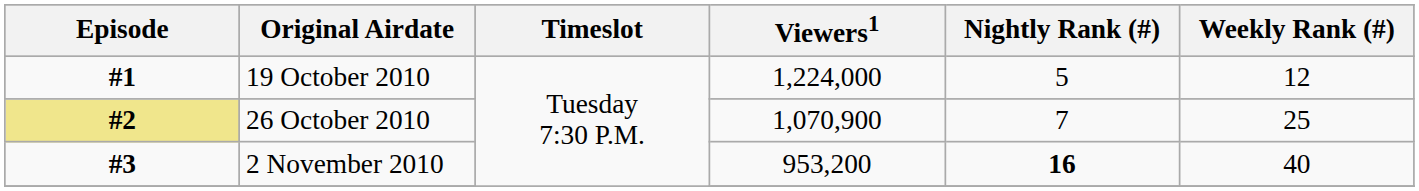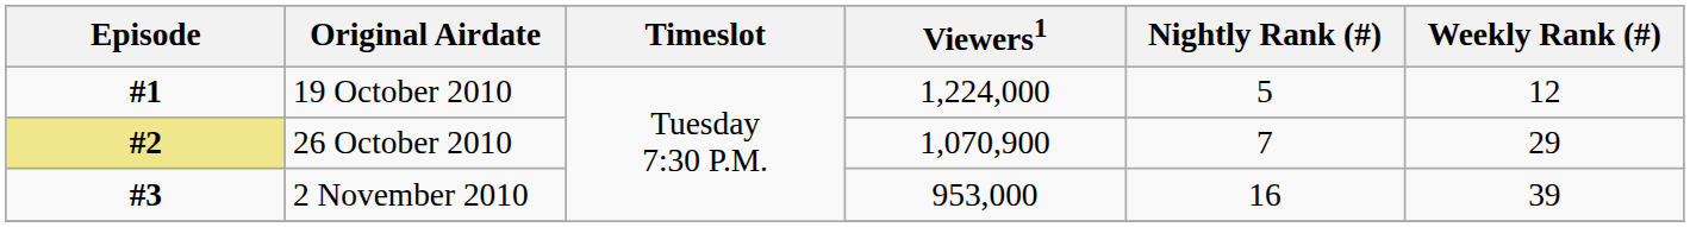 <table class="wikitable">
 <tr>
 <th width="130">Episode</th>
 <th width="130">Original Airdate</th>
 <th width="130">Timeslot</th>
 <th width="130">Viewers<sup>1</sup></th>
 <th width="130">Nightly Rank (#)</th>
 <th width="130">Weekly Rank (#)</th>
 </tr>
 <tr>
 <td style="text-align:center"><strong>#1</strong></td>
 <td>19 October 2010</td>
 <td style="text-align:center" rowspan=8>Tuesday<br>7:30 P.M.</td>
 <td style="text-align:center">1,224,000</td>
 <td style="text-align:center">5</td>
 <td style="text-align:center">12</td>
 </tr>
 <tr>
 <td style="background: khaki; text-align:center"><strong>#2</strong></td>
 <td>26 October 2010</td>
 <td style="text-align:center">1,070,900</td>
 <td style="text-align:center">7</td>
-<td style="text-align:center">25</td>
+<td style="text-align:center">29</td>
 </tr>
 <tr>
 <td style="text-align:center"><strong>#3</strong></td>
 <td>2 November 2010</td>
-<td style="text-align:center">953,200</td>
-<td style="text-align:center"><strong>16</strong></td>
-<td style="text-align:center">40</td>
+<td style="text-align:center">953,000</td>
+<td style="text-align:center">16</td>
+<td style="text-align:center">39</td>
 </tr>
 <tr>
 </tr>
 </table>
